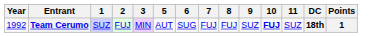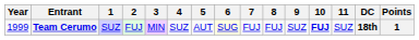 <table class="wikitable" style="text-align:center; font-size:85%">
 <tr>
 <th>Year</th>
 <th>Entrant</th>
 <th>1</th>
 <th>2</th>
 <th>3</th>
+<th>4</th>
 <th>5</th>
 <th>6</th>
 <th>7</th>
 <th>8</th>
 <th>9</th>
 <th>10</th>
 <th>11</th>
 <th>DC</th>
 <th>Points</th>
 </tr>
 <tr>
-<td><a href='#'>1992</a></td>
+<td><a href='#'>1999</a></td>
 <th nowrap><a href='#'>Team Cerumo</a></th>
 <td style="background:#CFCFFF;"><a href='#'>SUZ</a><br></td>
 <td style="background:#DFFFDF;"><a href='#'>FUJ</a><br></td>
 <td style="background:#EFCFFF;"><a href='#'>MIN</a><br></td>
+<td><a href='#'>SUZ</a></td>
 <td><a href='#'>AUT</a></td>
-<td><a href='#'>SUG</a></td>
+<td style="background: lightyellow;"><a href='#'>SUG</a></td>
 <td><a href='#'>FUJ</a></td>
 <td><a href='#'>FUJ</a></td>
 <td><a href='#'>SUZ</a></td>
 <td><strong><a href='#'>FUJ</a></strong></td>
 <td><a href='#'>SUZ</a></td>
 <th>18th</th>
 <th>1</th>
 </tr>
 </table>
